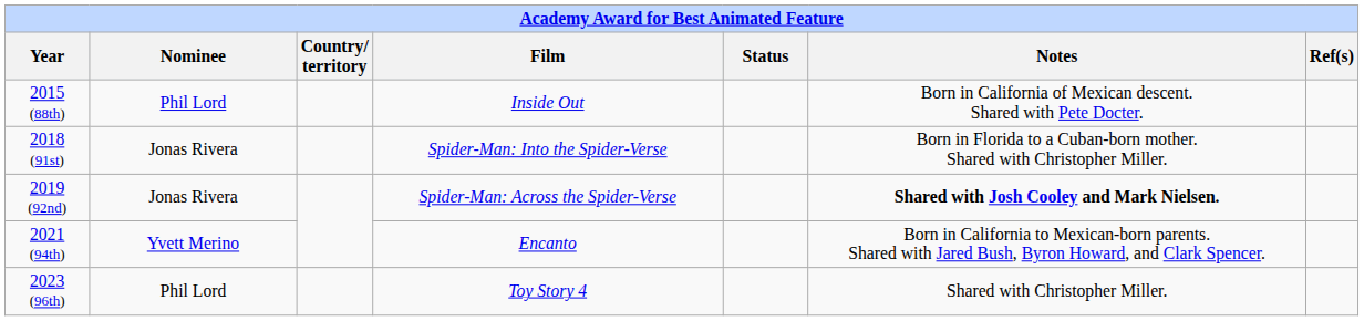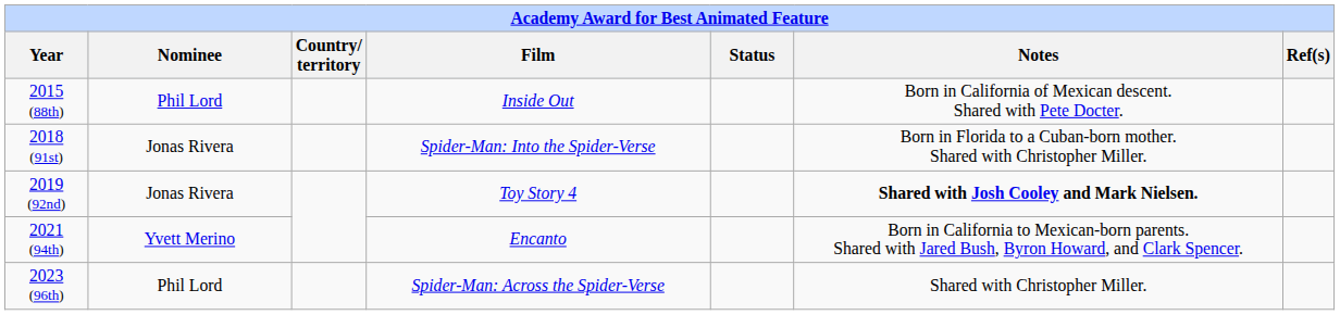 <table class="wikitable" style="text-align: center">
 <tr style="background:#bfd7ff;">
 <td colspan="7" style="text-align:center;"><strong><a href='#'>Academy Award for Best Animated Feature</a></strong></td>
 </tr>
 <tr style="background:#ebf5ff;">
 <th style="width:75px;">Year</th>
 <th style="width:200px;">Nominee</th>
 <th style="width:50px;">Country/<br>territory</th>
 <th style="width:350px;">Film</th>
 <th style="width:75px;">Status</th>
 <th style="width:500px;">Notes</th>
 <th width="3">Ref(s)</th>
 </tr>
 <tr>
 <td style="text-align: center"><a href='#'>2015</a><br><small>(<a href='#'>88th</a>)</small></td>
 <td><a href='#'>Phil Lord</a></td>
 <td><div></div></td>
 <td><em><a href='#'>Inside Out</a></em></td>
 <td></td>
 <td>Born in California of Mexican descent.<br>Shared with <a href='#'>Pete Docter</a>.</td>
 <td></td>
 </tr>
 <tr>
 <td><a href='#'>2018</a><br><small>(<a href='#'>91st</a>)</small></td>
 <td>Jonas Rivera</td>
 <td></td>
 <td><em><a href='#'>Spider-Man: Into the Spider-Verse</a></em></td>
 <td></td>
 <td>Born in Florida to a Cuban-born mother.<br>Shared with Christopher Miller.</td>
 <td></td>
 </tr>
 <tr>
 <td><a href='#'>2019</a><br><small>(<a href='#'>92nd</a>)</small></td>
 <td>Jonas Rivera</td>
 <td rowspan=2><div></div></td>
-<td><em><a href='#'>Spider-Man: Across the Spider-Verse</a></em></td>
+<td><em><a href='#'>Toy Story 4</a></em></td>
 <td></td>
 <td><strong>Shared with <a href='#'>Josh Cooley</a> and Mark Nielsen.</strong></td>
 <td></td>
 </tr>
 <tr>
 <td><a href='#'>2021</a><br><small>(<a href='#'>94th</a>)</small></td>
 <td><a href='#'>Yvett Merino</a></td>
 <td><em><a href='#'>Encanto</a></em></td>
 <td></td>
 <td>Born in California to Mexican-born parents.<br>Shared with <a href='#'>Jared Bush</a>, <a href='#'>Byron Howard</a>, and <a href='#'>Clark Spencer</a>.</td>
 <td></td>
 </tr>
 <tr>
 <td><a href='#'>2023</a><br><small>(<a href='#'>96th</a>)</small></td>
 <td>Phil Lord</td>
 <td></td>
-<td><em><a href='#'>Toy Story 4</a></em></td>
+<td><em><a href='#'>Spider-Man: Across the Spider-Verse</a></em></td>
 <td></td>
 <td>Shared with Christopher Miller.</td>
 <td></td>
 </tr>
 </table>
